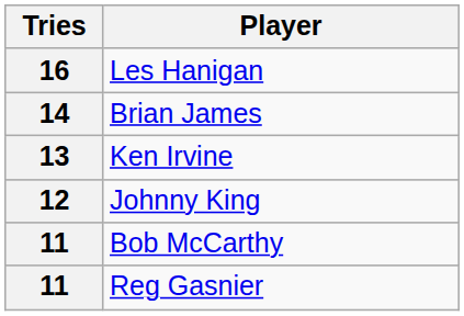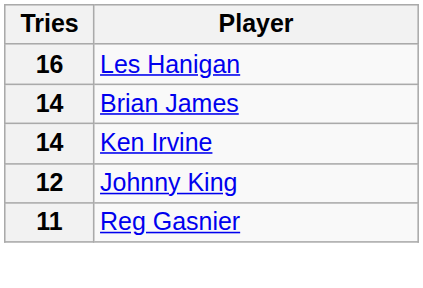 <table class="wikitable" style="text-align:left;">
 <tr>
 <th width=50>Tries</th>
 <th width=200>Player</th>
 </tr>
 <tr>
 <th>16</th>
 <td> <a href='#'>Les Hanigan</a></td>
 </tr>
 <tr>
 <th>14</th>
 <td> <a href='#'>Brian James</a></td>
 </tr>
 <tr>
-<th>13</th>
+<th>14</th>
 <td> <a href='#'>Ken Irvine</a></td>
 </tr>
 <tr>
 <th>12</th>
 <td> <a href='#'>Johnny King</a></td>
 </tr>
 <tr>
 <th>11</th>
-<td> <a href='#'>Bob McCarthy</a></td>
-</tr>
-<tr>
-<th>11</th>
 <td> <a href='#'>Reg Gasnier</a></td>
 </tr>
 </table>
